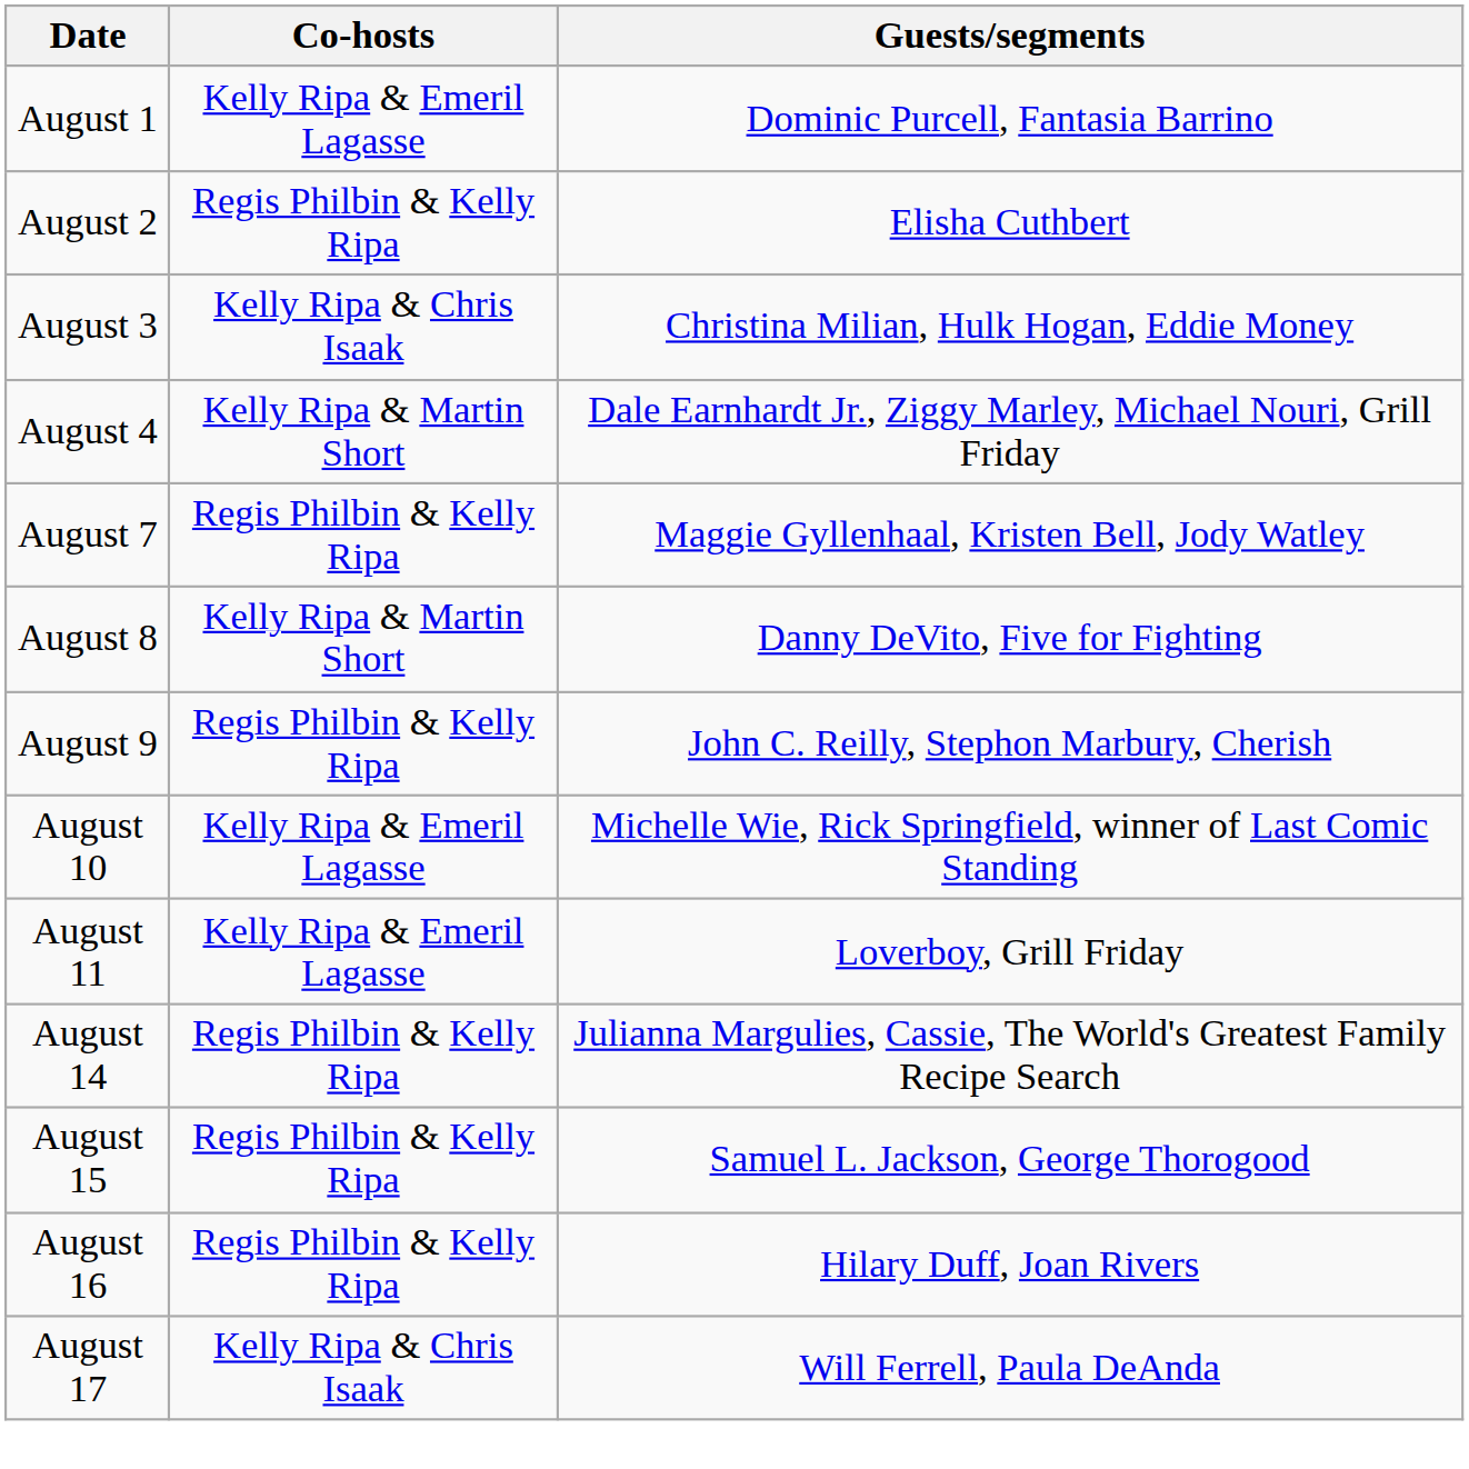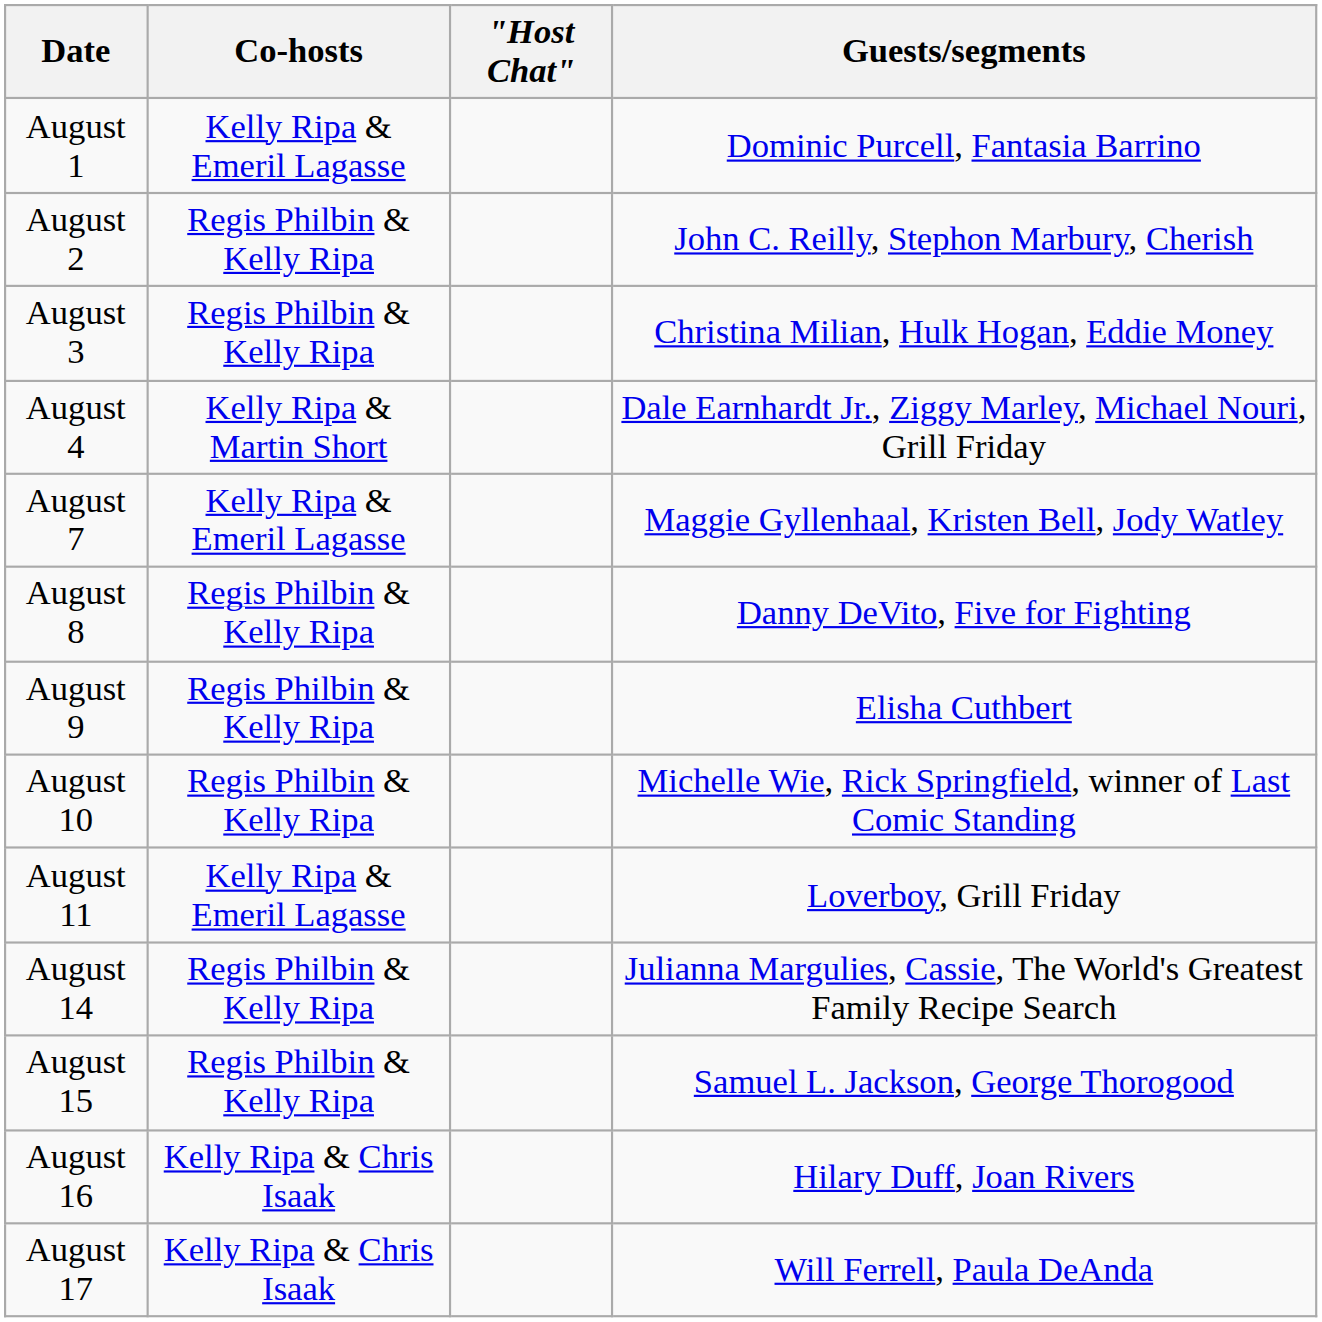 <table class="wikitable sortable" style="text-align:center;">
 <tr>
 <th>Date</th>
 <th>Co-hosts</th>
+<th><em>"Host Chat"</em></th>
 <th>Guests/segments</th>
 </tr>
 <tr>
 <td>August 1</td>
 <td><a href='#'>Kelly Ripa</a> & <a href='#'>Emeril Lagasse</a></td>
+<td></td>
 <td><a href='#'>Dominic Purcell</a>, <a href='#'>Fantasia Barrino</a></td>
 </tr>
 <tr>
 <td>August 2</td>
 <td><a href='#'>Regis Philbin</a> & <a href='#'>Kelly Ripa</a></td>
-<td><a href='#'>Elisha Cuthbert</a></td>
+<td></td>
+<td><a href='#'>John C. Reilly</a>, <a href='#'>Stephon Marbury</a>, <a href='#'>Cherish</a></td>
 </tr>
 <tr>
 <td>August 3</td>
-<td><a href='#'>Kelly Ripa</a> & <a href='#'>Chris Isaak</a></td>
+<td><a href='#'>Regis Philbin</a> & <a href='#'>Kelly Ripa</a></td>
+<td></td>
 <td><a href='#'>Christina Milian</a>, <a href='#'>Hulk Hogan</a>, <a href='#'>Eddie Money</a></td>
 </tr>
 <tr>
 <td>August 4</td>
 <td><a href='#'>Kelly Ripa</a> & <a href='#'>Martin Short</a></td>
+<td></td>
 <td><a href='#'>Dale Earnhardt Jr.</a>, <a href='#'>Ziggy Marley</a>, <a href='#'>Michael Nouri</a>, Grill Friday</td>
 </tr>
 <tr>
 <td>August 7</td>
-<td><a href='#'>Regis Philbin</a> & <a href='#'>Kelly Ripa</a></td>
+<td><a href='#'>Kelly Ripa</a> & <a href='#'>Emeril Lagasse</a></td>
+<td></td>
 <td><a href='#'>Maggie Gyllenhaal</a>, <a href='#'>Kristen Bell</a>, <a href='#'>Jody Watley</a></td>
 </tr>
 <tr>
 <td>August 8</td>
-<td><a href='#'>Kelly Ripa</a> & <a href='#'>Martin Short</a></td>
+<td><a href='#'>Regis Philbin</a> & <a href='#'>Kelly Ripa</a></td>
+<td></td>
 <td><a href='#'>Danny DeVito</a>, <a href='#'>Five for Fighting</a></td>
 </tr>
 <tr>
 <td>August 9</td>
 <td><a href='#'>Regis Philbin</a> & <a href='#'>Kelly Ripa</a></td>
-<td><a href='#'>John C. Reilly</a>, <a href='#'>Stephon Marbury</a>, <a href='#'>Cherish</a></td>
+<td></td>
+<td><a href='#'>Elisha Cuthbert</a></td>
 </tr>
 <tr>
 <td>August 10</td>
-<td><a href='#'>Kelly Ripa</a> & <a href='#'>Emeril Lagasse</a></td>
+<td><a href='#'>Regis Philbin</a> & <a href='#'>Kelly Ripa</a></td>
+<td></td>
 <td><a href='#'>Michelle Wie</a>, <a href='#'>Rick Springfield</a>, winner of <a href='#'>Last Comic Standing</a></td>
 </tr>
 <tr>
 <td>August 11</td>
 <td><a href='#'>Kelly Ripa</a> & <a href='#'>Emeril Lagasse</a></td>
+<td></td>
 <td><a href='#'>Loverboy</a>, Grill Friday</td>
 </tr>
 <tr>
 <td>August 14</td>
 <td><a href='#'>Regis Philbin</a> & <a href='#'>Kelly Ripa</a></td>
+<td></td>
 <td><a href='#'>Julianna Margulies</a>, <a href='#'>Cassie</a>, The World's Greatest Family Recipe Search</td>
 </tr>
 <tr>
 <td>August 15</td>
 <td><a href='#'>Regis Philbin</a> & <a href='#'>Kelly Ripa</a></td>
+<td></td>
 <td><a href='#'>Samuel L. Jackson</a>, <a href='#'>George Thorogood</a></td>
 </tr>
 <tr>
 <td>August 16</td>
-<td><a href='#'>Regis Philbin</a> & <a href='#'>Kelly Ripa</a></td>
+<td><a href='#'>Kelly Ripa</a> & <a href='#'>Chris Isaak</a></td>
+<td></td>
 <td><a href='#'>Hilary Duff</a>, <a href='#'>Joan Rivers</a></td>
 </tr>
 <tr>
 <td>August 17</td>
 <td><a href='#'>Kelly Ripa</a> & <a href='#'>Chris Isaak</a></td>
+<td></td>
 <td><a href='#'>Will Ferrell</a>, <a href='#'>Paula DeAnda</a></td>
 </tr>
 </table>
